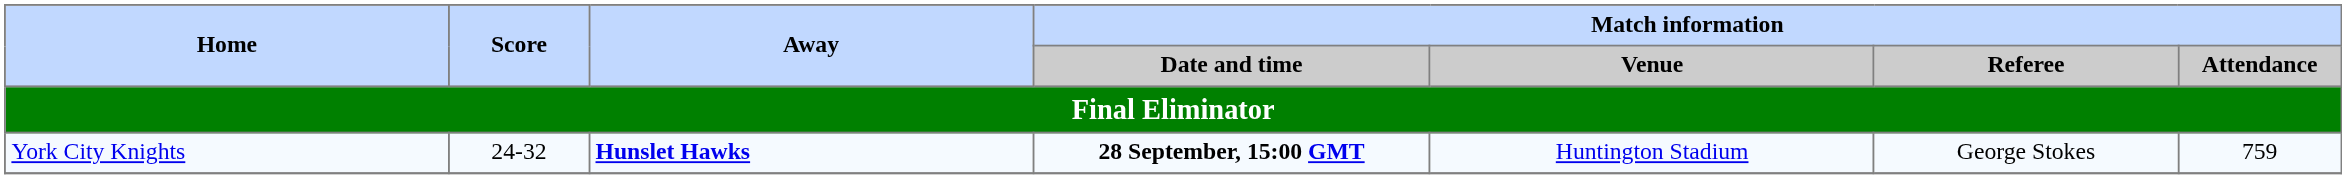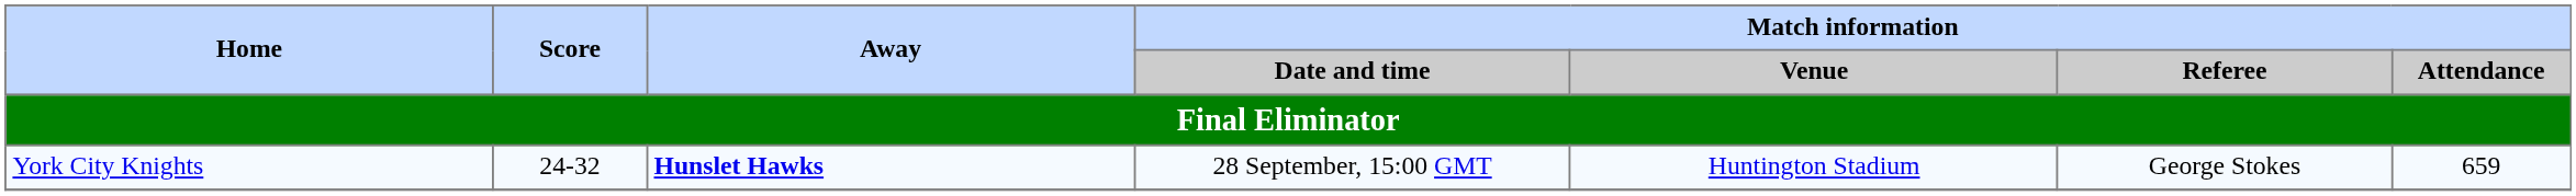 <table border=1 style="border-collapse:collapse; font-size:80%; text-align:center;" cellpadding=3 cellspacing=0 width=100%>
 <tr bgcolor=#C1D8FF>
 <th rowspan=2 width=19%>Home</th>
 <th rowspan=2 width=6%>Score</th>
 <th rowspan=2 width=19%>Away</th>
 <th colspan=6>Match information</th>
 </tr>
 <tr bgcolor=#CCCCCC>
 <th width=17%>Date and time</th>
 <th width=19%>Venue</th>
 <th width=13%>Referee</th>
 <th width=7%>Attendance</th>
 </tr>
 <tr>
 <td style="background:green; color:white" align=center colspan=9><big><strong>Final Eliminator</strong></big></td>
 </tr>
 <tr bgcolor=#F5FAFF>
 <td align=left> <a href='#'>York City Knights</a></td>
 <td>24-32</td>
 <td align=left><strong> <a href='#'>Hunslet Hawks</a></strong></td>
-<td><strong>28 September, 15:00 <a href='#'>GMT</a></strong></td>
+<td>28 September, 15:00 <a href='#'>GMT</a></td>
 <td><a href='#'>Huntington Stadium</a></td>
 <td>George Stokes</td>
-<td>759</td>
+<td>659</td>
 </tr>
 <tr>
 </tr>
 </table>
